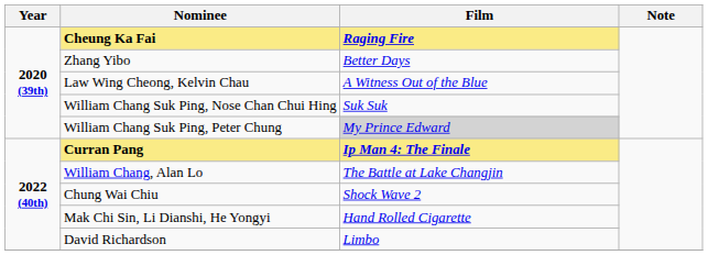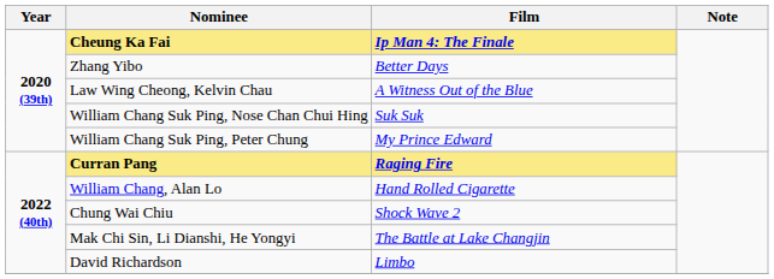 <table class="sortable wikitable">
 <tr>
 <th width="8%">Year</th>
 <th width="40%">Nominee</th>
 <th width="40%">Film</th>
 <th width="12%">Note</th>
 </tr>
 <tr>
 <td align="center" rowspan=5><strong>2020</strong><br><small><a href='#'><strong>(39th)</strong></a></small></td>
 <td style="background:#FAEB86"><strong>Cheung Ka Fai</strong></td>
-<td style="background:#FAEB86"><strong><em><a href='#'>Raging Fire</a></em></strong></td>
+<td style="background:#FAEB86"><strong><em><a href='#'>Ip Man 4: The Finale</a></em></strong></td>
 <td align="center" rowspan=5></td>
 </tr>
 <tr>
 <td>Zhang Yibo</td>
 <td><em><a href='#'>Better Days</a></em></td>
 </tr>
 <tr>
 <td>Law Wing Cheong, Kelvin Chau</td>
 <td><em><a href='#'>A Witness Out of the Blue</a></em></td>
 </tr>
 <tr>
 <td>William Chang Suk Ping, Nose Chan Chui Hing</td>
 <td><em><a href='#'>Suk Suk</a></em></td>
 </tr>
 <tr>
 <td>William Chang Suk Ping, Peter Chung</td>
-<td style="background: lightgrey;"><em><a href='#'>My Prince Edward</a></em></td>
+<td><em><a href='#'>My Prince Edward</a></em></td>
 </tr>
 <tr>
 <td align="center" rowspan=5><strong>2022</strong><br><small><a href='#'><strong>(40th)</strong></a></small></td>
 <td style="background:#FAEB86"><strong>Curran Pang</strong></td>
-<td style="background:#FAEB86"><strong><em><a href='#'>Ip Man 4: The Finale</a></em></strong></td>
+<td style="background:#FAEB86"><strong><em><a href='#'>Raging Fire</a></em></strong></td>
 <td align="center" rowspan=5></td>
 </tr>
 <tr>
 <td><a href='#'>William Chang</a>, Alan Lo</td>
-<td><em><a href='#'>The Battle at Lake Changjin</a></em></td>
+<td><em><a href='#'>Hand Rolled Cigarette</a></em></td>
 </tr>
 <tr>
 <td>Chung Wai Chiu</td>
 <td><em><a href='#'>Shock Wave 2</a></em></td>
 </tr>
 <tr>
 <td>Mak Chi Sin, Li Dianshi, He Yongyi</td>
-<td><em><a href='#'>Hand Rolled Cigarette</a></em></td>
+<td><em><a href='#'>The Battle at Lake Changjin</a></em></td>
 </tr>
 <tr>
 <td>David Richardson</td>
 <td><em><a href='#'>Limbo</a></em></td>
 </tr>
 <tr>
 </tr>
 </table>
